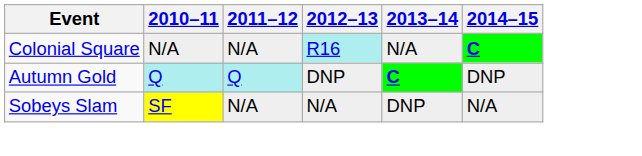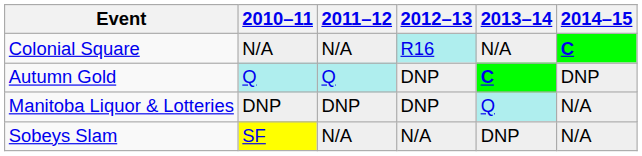 <table class="wikitable" border="1">
 <tr>
 <th>Event</th>
 <th><a href='#'>2010–11</a></th>
 <th><a href='#'>2011–12</a></th>
 <th><a href='#'>2012–13</a></th>
 <th><a href='#'>2013–14</a></th>
 <th><a href='#'>2014–15</a></th>
 </tr>
 <tr>
 <td><a href='#'>Colonial Square</a></td>
 <td style="background:#EFEFEF;">N/A</td>
 <td style="background:#EFEFEF;">N/A</td>
 <td style="background:#afeeee;"><a href='#'>R16</a></td>
 <td style="background:#EFEFEF;">N/A</td>
 <td style="background:Lime;"><a href='#'><strong>C</strong></a></td>
 </tr>
 <tr>
 <td><a href='#'>Autumn Gold</a></td>
 <td style="background:#afeeee;"><a href='#'>Q</a></td>
 <td style="background:#afeeee;"><a href='#'>Q</a></td>
 <td style="background:#EFEFEF;">DNP</td>
 <td style="background:Lime;"><a href='#'><strong>C</strong></a></td>
 <td style="background:#EFEFEF;">DNP</td>
 </tr>
 <tr>
+<td><a href='#'>Manitoba Liquor & Lotteries</a></td>
+<td style="background:#EFEFEF;">DNP</td>
+<td style="background:#EFEFEF;">DNP</td>
+<td style="background:#EFEFEF;">DNP</td>
+<td style="background:#afeeee;"><a href='#'>Q</a></td>
+<td style="background:#EFEFEF;">N/A</td>
+</tr>
+<tr>
 <td><a href='#'>Sobeys Slam</a></td>
 <td style="background:yellow;"><a href='#'>SF</a></td>
 <td style="background:#EFEFEF;">N/A</td>
 <td style="background:#EFEFEF;">N/A</td>
 <td style="background:#EFEFEF;">DNP</td>
 <td style="background:#EFEFEF;">N/A</td>
 </tr>
 </table>
